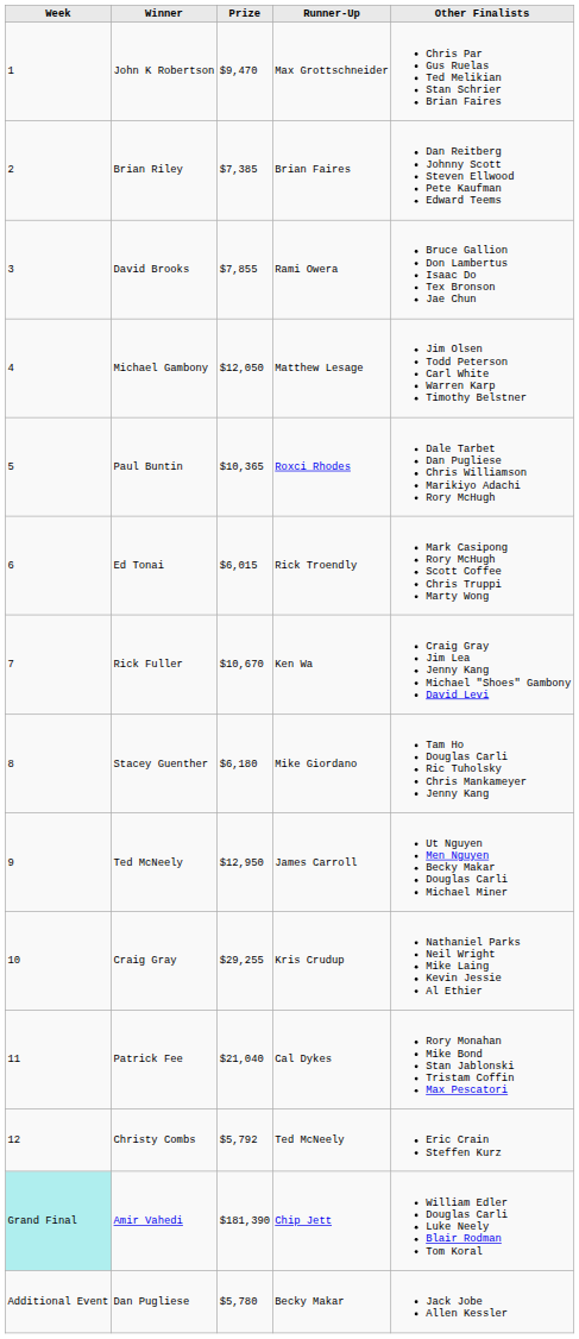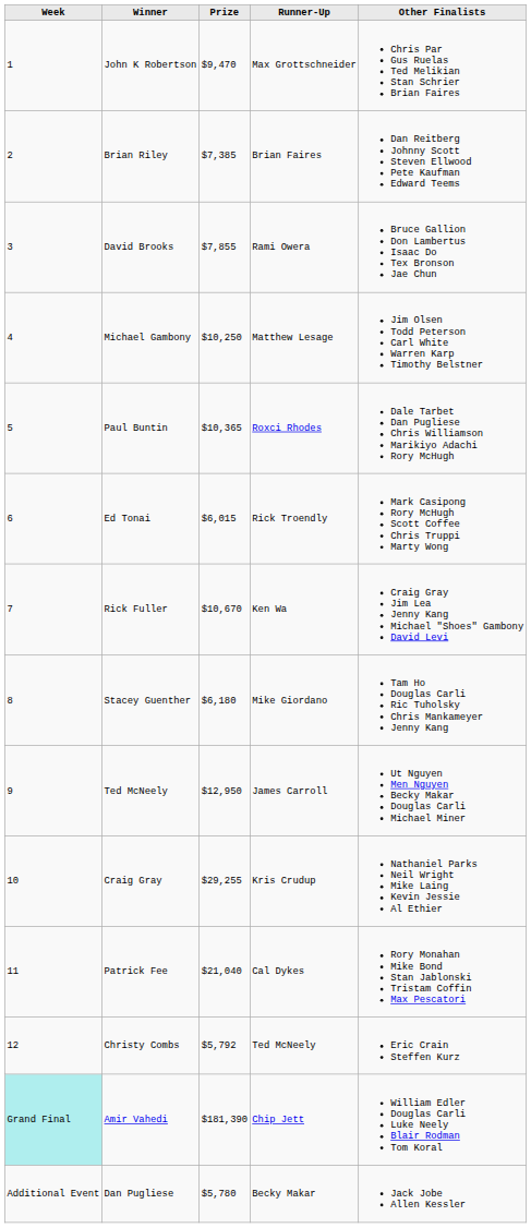 <table class="wikitable">
 <tr>
 <th style="background: #E9E9E9;">Week</th>
 <th style="background: #E9E9E9;">Winner</th>
 <th style="background: #E9E9E9;">Prize</th>
 <th style="background: #E9E9E9;">Runner-Up</th>
 <th style="background: #E9E9E9;">Other Finalists</th>
 </tr>
 <tr>
 <td>1</td>
 <td>John K Robertson</td>
 <td>$9,470</td>
 <td>Max Grottschneider</td>
 <td><br><ul><li>Chris Par</li><li>Gus Ruelas</li><li>Ted Melikian</li><li>Stan Schrier</li><li>Brian Faires</li></ul></td>
 </tr>
 <tr>
 <td>2</td>
 <td>Brian Riley</td>
 <td>$7,385</td>
 <td>Brian Faires</td>
 <td><br><ul><li>Dan Reitberg</li><li>Johnny Scott</li><li>Steven Ellwood</li><li>Pete Kaufman</li><li>Edward Teems</li></ul></td>
 </tr>
 <tr>
 <td>3</td>
 <td>David Brooks</td>
 <td>$7,855</td>
 <td>Rami Owera</td>
 <td><br><ul><li>Bruce Gallion</li><li>Don Lambertus</li><li>Isaac Do</li><li>Tex Bronson</li><li>Jae Chun</li></ul></td>
 </tr>
 <tr>
 <td>4</td>
 <td>Michael Gambony</td>
-<td>$12,050</td>
+<td>$10,250</td>
 <td>Matthew Lesage</td>
 <td><br><ul><li>Jim Olsen</li><li>Todd Peterson</li><li>Carl White</li><li>Warren Karp</li><li>Timothy Belstner</li></ul></td>
 </tr>
 <tr>
 <td>5</td>
 <td>Paul Buntin</td>
 <td>$10,365</td>
 <td><a href='#'>Roxci Rhodes</a></td>
 <td><br><ul><li>Dale Tarbet</li><li>Dan Pugliese</li><li>Chris Williamson</li><li>Marikiyo Adachi</li><li>Rory McHugh</li></ul></td>
 </tr>
 <tr>
 <td>6</td>
 <td>Ed Tonai</td>
 <td>$6,015</td>
 <td>Rick Troendly</td>
 <td><br><ul><li>Mark Casipong</li><li>Rory McHugh</li><li>Scott Coffee</li><li>Chris Truppi</li><li>Marty Wong</li></ul></td>
 </tr>
 <tr>
 <td>7</td>
 <td>Rick Fuller</td>
 <td>$10,670</td>
 <td>Ken Wa</td>
 <td><br><ul><li>Craig Gray</li><li>Jim Lea</li><li>Jenny Kang</li><li>Michael "Shoes" Gambony</li><li><a href='#'>David Levi</a></li></ul></td>
 </tr>
 <tr>
 <td>8</td>
 <td>Stacey Guenther</td>
 <td>$6,180</td>
 <td>Mike Giordano</td>
 <td><br><ul><li>Tam Ho</li><li>Douglas Carli</li><li>Ric Tuholsky</li><li>Chris Mankameyer</li><li>Jenny Kang</li></ul></td>
 </tr>
 <tr>
 <td>9</td>
 <td>Ted McNeely</td>
 <td>$12,950</td>
 <td>James Carroll</td>
 <td><br><ul><li>Ut Nguyen</li><li><a href='#'>Men Nguyen</a></li><li>Becky Makar</li><li>Douglas Carli</li><li>Michael Miner</li></ul></td>
 </tr>
 <tr>
 <td>10</td>
 <td>Craig Gray</td>
 <td>$29,255</td>
 <td>Kris Crudup</td>
 <td><br><ul><li>Nathaniel Parks</li><li>Neil Wright</li><li>Mike Laing</li><li>Kevin Jessie</li><li>Al Ethier</li></ul></td>
 </tr>
 <tr>
 <td>11</td>
 <td>Patrick Fee</td>
 <td>$21,040</td>
 <td>Cal Dykes</td>
 <td><br><ul><li>Rory Monahan</li><li>Mike Bond</li><li>Stan Jablonski</li><li>Tristam Coffin</li><li><a href='#'>Max Pescatori</a></li></ul></td>
 </tr>
 <tr>
 <td>12</td>
 <td>Christy Combs</td>
 <td>$5,792</td>
 <td>Ted McNeely</td>
 <td><br><ul><li>Eric Crain</li><li>Steffen Kurz</li></ul></td>
 </tr>
 <tr>
 <td style="background: paleturquoise;">Grand Final</td>
 <td><a href='#'>Amir Vahedi</a></td>
 <td>$181,390</td>
 <td><a href='#'>Chip Jett</a></td>
 <td><br><ul><li>William Edler</li><li>Douglas Carli</li><li>Luke Neely</li><li><a href='#'>Blair Rodman</a></li><li>Tom Koral</li></ul></td>
 </tr>
 <tr>
 <td>Additional Event</td>
 <td>Dan Pugliese</td>
 <td>$5,780</td>
 <td>Becky Makar</td>
 <td><br><ul><li>Jack Jobe</li><li>Allen Kessler</li></ul></td>
 </tr>
 </table>
